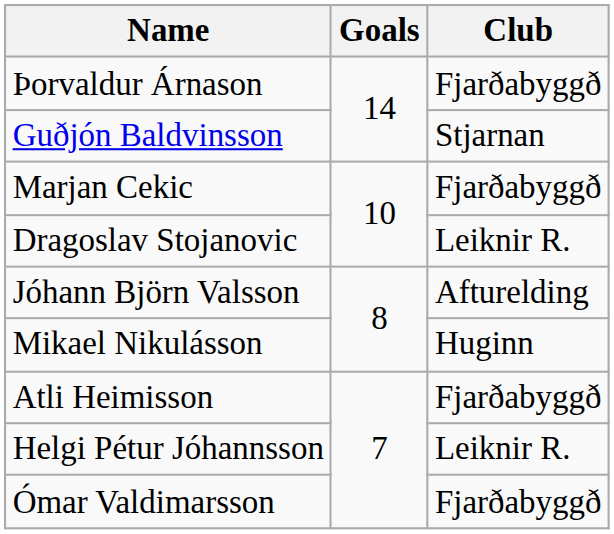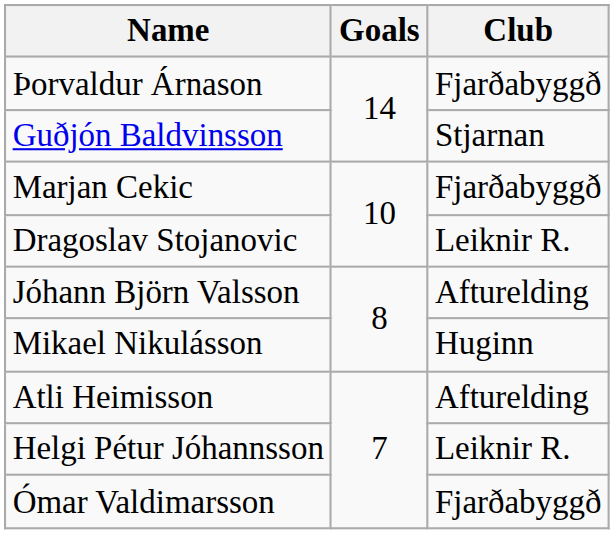 <table class="wikitable">
 <tr>
 <th>Name</th>
 <th>Goals</th>
 <th>Club</th>
 </tr>
 <tr>
 <td>Þorvaldur Árnason</td>
 <td rowspan="2" style="text-align:center">14</td>
 <td>Fjarðabyggð</td>
 </tr>
 <tr>
 <td><a href='#'>Guðjón Baldvinsson</a></td>
 <td>Stjarnan</td>
 </tr>
 <tr>
 <td>Marjan Cekic</td>
 <td rowspan="2" style="text-align:center">10</td>
 <td>Fjarðabyggð</td>
 </tr>
 <tr>
 <td>Dragoslav Stojanovic</td>
 <td>Leiknir R.</td>
 </tr>
 <tr>
 <td>Jóhann Björn Valsson</td>
 <td rowspan="2" style="text-align:center">8</td>
 <td>Afturelding</td>
 </tr>
 <tr>
 <td>Mikael Nikulásson</td>
 <td>Huginn</td>
 </tr>
 <tr>
 <td>Atli Heimisson</td>
 <td rowspan="3" style="text-align:center">7</td>
-<td>Fjarðabyggð</td>
+<td>Afturelding</td>
 </tr>
 <tr>
 <td>Helgi Pétur Jóhannsson</td>
 <td>Leiknir R.</td>
 </tr>
 <tr>
 <td>Ómar Valdimarsson</td>
 <td>Fjarðabyggð</td>
 </tr>
 </table>
